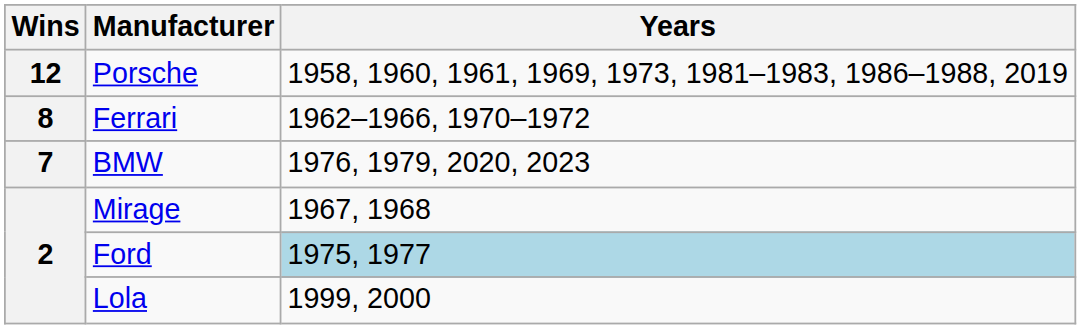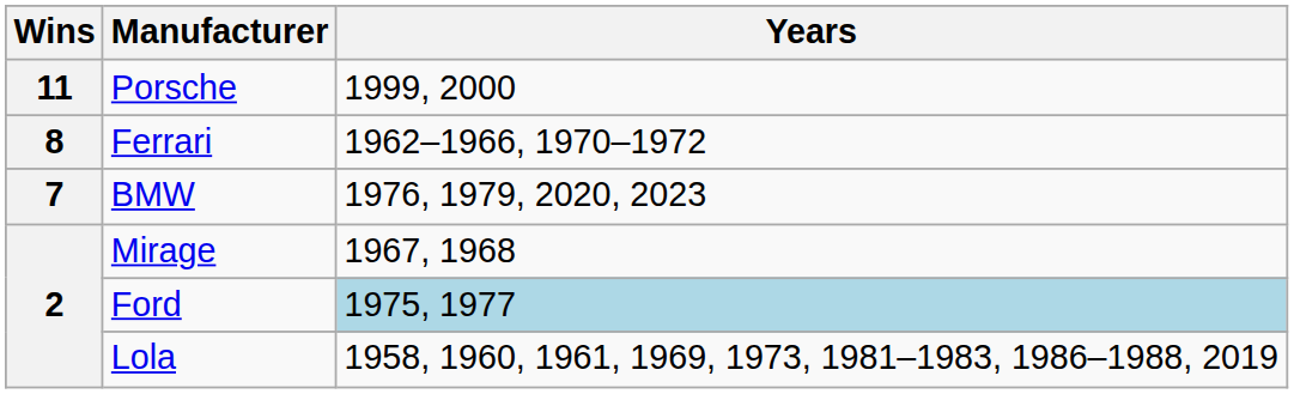 <table class="wikitable">
 <tr>
 <th>Wins</th>
 <th>Manufacturer</th>
 <th>Years</th>
 </tr>
 <tr>
-<th>12</th>
+<th>11</th>
 <td> <a href='#'>Porsche</a></td>
-<td>1958, 1960, 1961, 1969, 1973, 1981–1983, 1986–1988, 2019</td>
+<td>1999, 2000</td>
 </tr>
 <tr>
 <th>8</th>
 <td> <a href='#'>Ferrari</a></td>
 <td>1962–1966, 1970–1972</td>
 </tr>
 <tr>
 <th>7</th>
 <td> <a href='#'>BMW</a></td>
 <td>1976, 1979, 2020, 2023</td>
 </tr>
 <tr>
 <th rowspan="3">2</th>
 <td> <a href='#'>Mirage</a></td>
 <td>1967, 1968</td>
 </tr>
 <tr>
 <td> <a href='#'>Ford</a></td>
 <td style="background: lightblue;">1975, 1977</td>
 </tr>
 <tr>
 <td> <a href='#'>Lola</a></td>
-<td>1999, 2000</td>
+<td>1958, 1960, 1961, 1969, 1973, 1981–1983, 1986–1988, 2019</td>
 </tr>
 </table>
